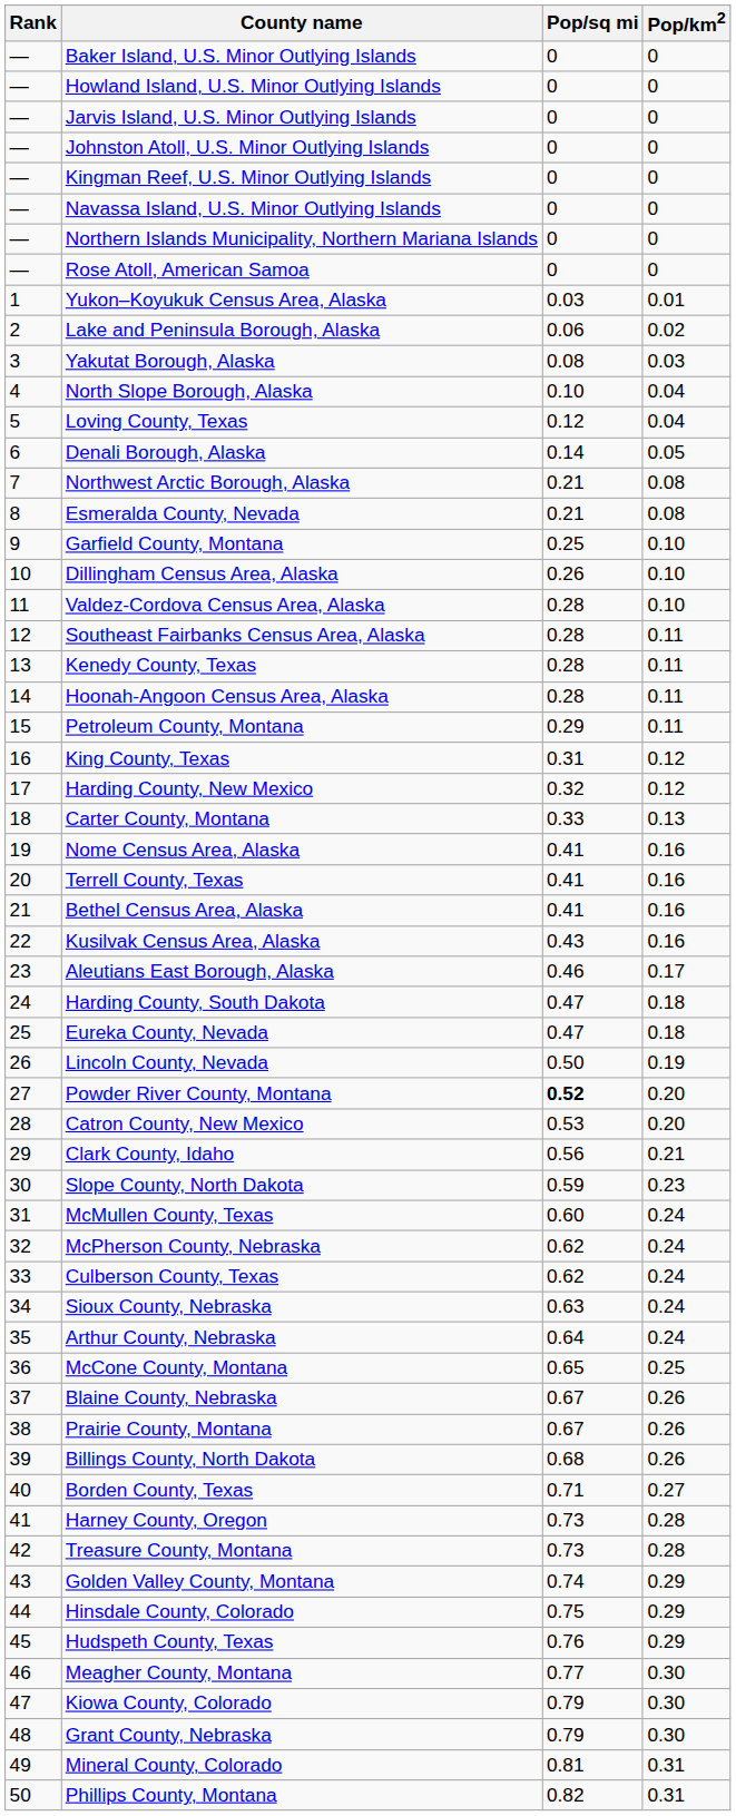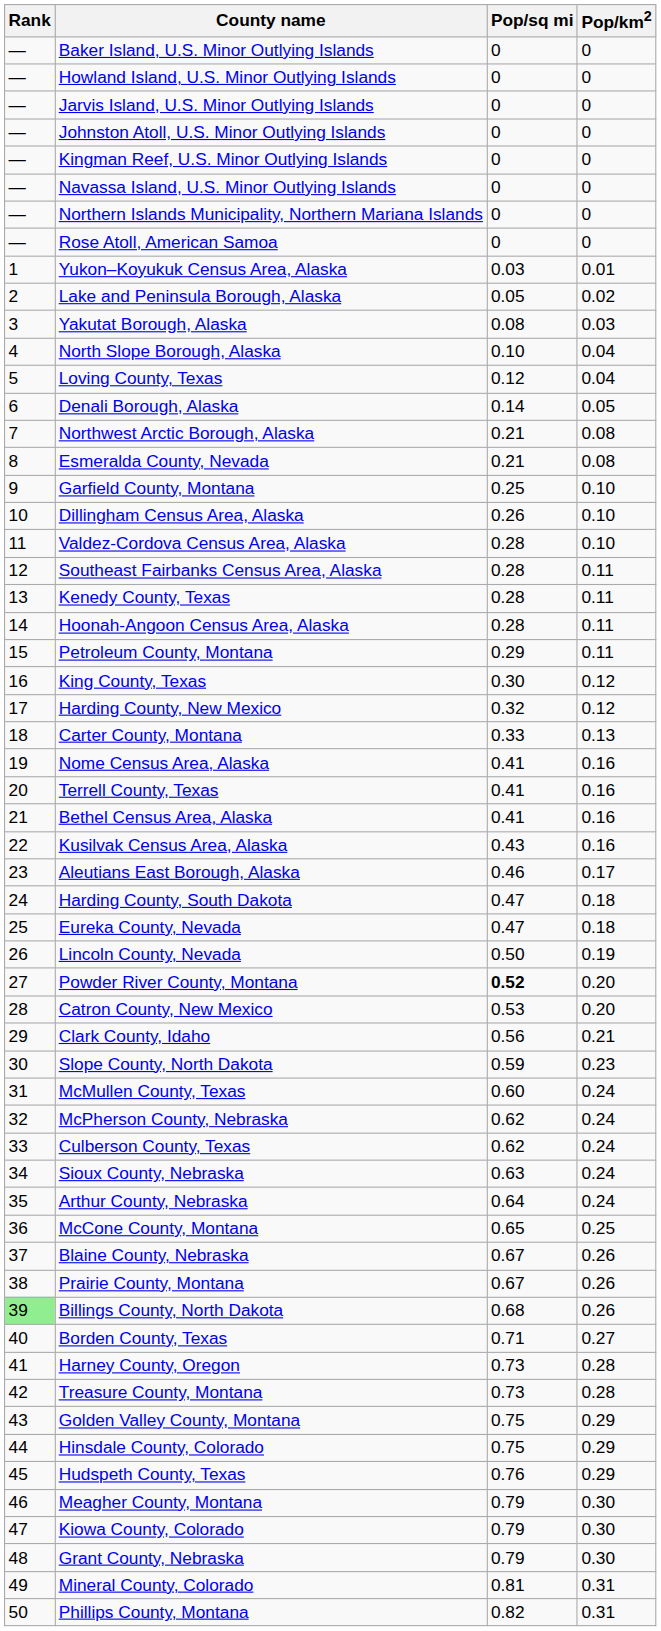 <table class="wikitable">
 <tr bgcolor=lightgrey>
 <th>Rank</th>
 <th>County name</th>
 <th>Pop/sq mi</th>
 <th>Pop/km<sup>2</sup></th>
 </tr>
 <tr>
 <td>—</td>
 <td><a href='#'>Baker Island, U.S. Minor Outlying Islands</a></td>
 <td>0</td>
 <td>0</td>
 </tr>
 <tr>
 <td>—</td>
 <td><a href='#'>Howland Island, U.S. Minor Outlying Islands</a></td>
 <td>0</td>
 <td>0</td>
 </tr>
 <tr>
 <td>—</td>
 <td><a href='#'>Jarvis Island, U.S. Minor Outlying Islands</a></td>
 <td>0</td>
 <td>0</td>
 </tr>
 <tr>
 <td>—</td>
 <td><a href='#'>Johnston Atoll, U.S. Minor Outlying Islands</a></td>
 <td>0</td>
 <td>0</td>
 </tr>
 <tr>
 <td>—</td>
 <td><a href='#'>Kingman Reef, U.S. Minor Outlying Islands</a></td>
 <td>0</td>
 <td>0</td>
 </tr>
 <tr>
 <td>—</td>
 <td><a href='#'>Navassa Island, U.S. Minor Outlying Islands</a></td>
 <td>0</td>
 <td>0</td>
 </tr>
 <tr>
 <td>—</td>
 <td><a href='#'>Northern Islands Municipality, Northern Mariana Islands</a></td>
 <td>0</td>
 <td>0</td>
 </tr>
 <tr>
 <td>—</td>
 <td><a href='#'>Rose Atoll, American Samoa</a></td>
 <td>0</td>
 <td>0</td>
 </tr>
 <tr>
 <td>1</td>
 <td><a href='#'>Yukon–Koyukuk Census Area, Alaska</a></td>
 <td>0.03</td>
 <td>0.01</td>
 </tr>
 <tr>
 <td>2</td>
 <td><a href='#'>Lake and Peninsula Borough, Alaska</a></td>
-<td>0.06</td>
+<td>0.05</td>
 <td>0.02</td>
 </tr>
 <tr>
 <td>3</td>
 <td><a href='#'>Yakutat Borough, Alaska</a></td>
 <td>0.08</td>
 <td>0.03</td>
 </tr>
 <tr>
 <td>4</td>
 <td><a href='#'>North Slope Borough, Alaska</a></td>
 <td>0.10</td>
 <td>0.04</td>
 </tr>
 <tr>
 <td>5</td>
 <td><a href='#'>Loving County, Texas</a></td>
 <td>0.12</td>
 <td>0.04</td>
 </tr>
 <tr>
 <td>6</td>
 <td><a href='#'>Denali Borough, Alaska</a></td>
 <td>0.14</td>
 <td>0.05</td>
 </tr>
 <tr>
 <td>7</td>
 <td><a href='#'>Northwest Arctic Borough, Alaska</a></td>
 <td>0.21</td>
 <td>0.08</td>
 </tr>
 <tr>
 <td>8</td>
 <td><a href='#'>Esmeralda County, Nevada</a></td>
 <td>0.21</td>
 <td>0.08</td>
 </tr>
 <tr>
 <td>9</td>
 <td><a href='#'>Garfield County, Montana</a></td>
 <td>0.25</td>
 <td>0.10</td>
 </tr>
 <tr>
 <td>10</td>
 <td><a href='#'>Dillingham Census Area, Alaska</a></td>
 <td>0.26</td>
 <td>0.10</td>
 </tr>
 <tr>
 <td>11</td>
 <td><a href='#'>Valdez-Cordova Census Area, Alaska</a></td>
 <td>0.28</td>
 <td>0.10</td>
 </tr>
 <tr>
 <td>12</td>
 <td><a href='#'>Southeast Fairbanks Census Area, Alaska</a></td>
 <td>0.28</td>
 <td>0.11</td>
 </tr>
 <tr>
 <td>13</td>
 <td><a href='#'>Kenedy County, Texas</a></td>
 <td>0.28</td>
 <td>0.11</td>
 </tr>
 <tr>
 <td>14</td>
 <td><a href='#'>Hoonah-Angoon Census Area, Alaska</a></td>
 <td>0.28</td>
 <td>0.11</td>
 </tr>
 <tr>
 <td>15</td>
 <td><a href='#'>Petroleum County, Montana</a></td>
 <td>0.29</td>
 <td>0.11</td>
 </tr>
 <tr>
 <td>16</td>
 <td><a href='#'>King County, Texas</a></td>
-<td>0.31</td>
+<td>0.30</td>
 <td>0.12</td>
 </tr>
 <tr>
 <td>17</td>
 <td><a href='#'>Harding County, New Mexico</a></td>
 <td>0.32</td>
 <td>0.12</td>
 </tr>
 <tr>
 <td>18</td>
 <td><a href='#'>Carter County, Montana</a></td>
 <td>0.33</td>
 <td>0.13</td>
 </tr>
 <tr>
 <td>19</td>
 <td><a href='#'>Nome Census Area, Alaska</a></td>
 <td>0.41</td>
 <td>0.16</td>
 </tr>
 <tr>
 <td>20</td>
 <td><a href='#'>Terrell County, Texas</a></td>
 <td>0.41</td>
 <td>0.16</td>
 </tr>
 <tr>
 <td>21</td>
 <td><a href='#'>Bethel Census Area, Alaska</a></td>
 <td>0.41</td>
 <td>0.16</td>
 </tr>
 <tr>
 <td>22</td>
 <td><a href='#'>Kusilvak Census Area, Alaska</a></td>
 <td>0.43</td>
 <td>0.16</td>
 </tr>
 <tr>
 <td>23</td>
 <td><a href='#'>Aleutians East Borough, Alaska</a></td>
 <td>0.46</td>
 <td>0.17</td>
 </tr>
 <tr>
 <td>24</td>
 <td><a href='#'>Harding County, South Dakota</a></td>
 <td>0.47</td>
 <td>0.18</td>
 </tr>
 <tr>
 <td>25</td>
 <td><a href='#'>Eureka County, Nevada</a></td>
 <td>0.47</td>
 <td>0.18</td>
 </tr>
 <tr>
 <td>26</td>
 <td><a href='#'>Lincoln County, Nevada</a></td>
 <td>0.50</td>
 <td>0.19</td>
 </tr>
 <tr>
 <td>27</td>
 <td><a href='#'>Powder River County, Montana</a></td>
 <td><strong>0.52</strong></td>
 <td>0.20</td>
 </tr>
 <tr>
 <td>28</td>
 <td><a href='#'>Catron County, New Mexico</a></td>
 <td>0.53</td>
 <td>0.20</td>
 </tr>
 <tr>
 <td>29</td>
 <td><a href='#'>Clark County, Idaho</a></td>
 <td>0.56</td>
 <td>0.21</td>
 </tr>
 <tr>
 <td>30</td>
 <td><a href='#'>Slope County, North Dakota</a></td>
 <td>0.59</td>
 <td>0.23</td>
 </tr>
 <tr>
 <td>31</td>
 <td><a href='#'>McMullen County, Texas</a></td>
 <td>0.60</td>
 <td>0.24</td>
 </tr>
 <tr>
 <td>32</td>
 <td><a href='#'>McPherson County, Nebraska</a></td>
 <td>0.62</td>
 <td>0.24</td>
 </tr>
 <tr>
 <td>33</td>
 <td><a href='#'>Culberson County, Texas</a></td>
 <td>0.62</td>
 <td>0.24</td>
 </tr>
 <tr>
 <td>34</td>
 <td><a href='#'>Sioux County, Nebraska</a></td>
 <td>0.63</td>
 <td>0.24</td>
 </tr>
 <tr>
 <td>35</td>
 <td><a href='#'>Arthur County, Nebraska</a></td>
 <td>0.64</td>
 <td>0.24</td>
 </tr>
 <tr>
 <td>36</td>
 <td><a href='#'>McCone County, Montana</a></td>
 <td>0.65</td>
 <td>0.25</td>
 </tr>
 <tr>
 <td>37</td>
 <td><a href='#'>Blaine County, Nebraska</a></td>
 <td>0.67</td>
 <td>0.26</td>
 </tr>
 <tr>
 <td>38</td>
 <td><a href='#'>Prairie County, Montana</a></td>
 <td>0.67</td>
 <td>0.26</td>
 </tr>
 <tr>
-<td>39</td>
+<td style="background: lightgreen;">39</td>
 <td><a href='#'>Billings County, North Dakota</a></td>
 <td>0.68</td>
 <td>0.26</td>
 </tr>
 <tr>
 <td>40</td>
 <td><a href='#'>Borden County, Texas</a></td>
 <td>0.71</td>
 <td>0.27</td>
 </tr>
 <tr>
 <td>41</td>
 <td><a href='#'>Harney County, Oregon</a></td>
 <td>0.73</td>
 <td>0.28</td>
 </tr>
 <tr>
 <td>42</td>
 <td><a href='#'>Treasure County, Montana</a></td>
 <td>0.73</td>
 <td>0.28</td>
 </tr>
 <tr>
 <td>43</td>
 <td><a href='#'>Golden Valley County, Montana</a></td>
-<td>0.74</td>
+<td>0.75</td>
 <td>0.29</td>
 </tr>
 <tr>
 <td>44</td>
 <td><a href='#'>Hinsdale County, Colorado</a></td>
 <td>0.75</td>
 <td>0.29</td>
 </tr>
 <tr>
 <td>45</td>
 <td><a href='#'>Hudspeth County, Texas</a></td>
 <td>0.76</td>
 <td>0.29</td>
 </tr>
 <tr>
 <td>46</td>
 <td><a href='#'>Meagher County, Montana</a></td>
-<td>0.77</td>
+<td>0.79</td>
 <td>0.30</td>
 </tr>
 <tr>
 <td>47</td>
 <td><a href='#'>Kiowa County, Colorado</a></td>
 <td>0.79</td>
 <td>0.30</td>
 </tr>
 <tr>
 <td>48</td>
 <td><a href='#'>Grant County, Nebraska</a></td>
 <td>0.79</td>
 <td>0.30</td>
 </tr>
 <tr>
 <td>49</td>
 <td><a href='#'>Mineral County, Colorado</a></td>
 <td>0.81</td>
 <td>0.31</td>
 </tr>
 <tr>
 <td>50</td>
 <td><a href='#'>Phillips County, Montana</a></td>
 <td>0.82</td>
 <td>0.31</td>
 </tr>
 </table>
